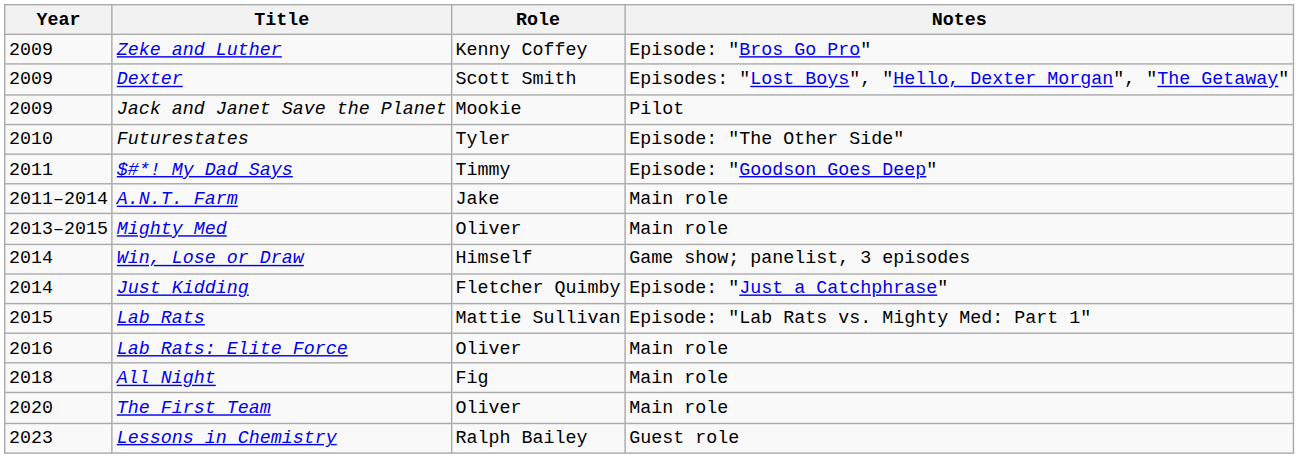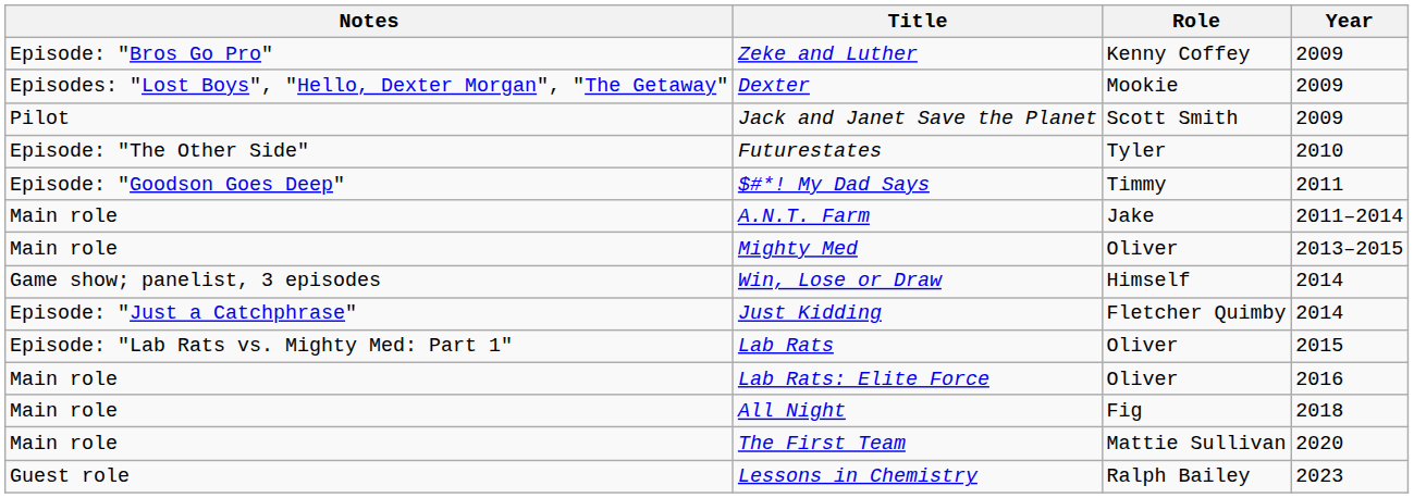 <table class="wikitable sortable">
 <tr>
-<th>Year</th>
+<th class="unsortable">Notes</th>
 <th>Title</th>
 <th>Role</th>
-<th class="unsortable">Notes</th>
+<th>Year</th>
 </tr>
 <tr>
-<td>2009</td>
+<td>Episode: "<a href='#'>Bros Go Pro</a>"</td>
 <td><em><a href='#'>Zeke and Luther</a></em></td>
 <td>Kenny Coffey</td>
-<td>Episode: "<a href='#'>Bros Go Pro</a>"</td>
+<td>2009</td>
 </tr>
 <tr>
+<td>Episodes: "<a href='#'>Lost Boys</a>", "<a href='#'>Hello, Dexter Morgan</a>", "<a href='#'>The Getaway</a>"</td>
+<td><em><a href='#'>Dexter</a></em></td>
+<td>Mookie</td>
 <td>2009</td>
-<td><em><a href='#'>Dexter</a></em></td>
-<td>Scott Smith</td>
-<td>Episodes: "<a href='#'>Lost Boys</a>", "<a href='#'>Hello, Dexter Morgan</a>", "<a href='#'>The Getaway</a>"</td>
 </tr>
 <tr>
+<td>Pilot</td>
+<td><em>Jack and Janet Save the Planet</em></td>
+<td>Scott Smith</td>
 <td>2009</td>
-<td><em>Jack and Janet Save the Planet</em></td>
-<td>Mookie</td>
-<td>Pilot</td>
 </tr>
 <tr>
-<td>2010</td>
+<td>Episode: "The Other Side"</td>
 <td><em>Futurestates</em></td>
 <td>Tyler</td>
-<td>Episode: "The Other Side"</td>
+<td>2010</td>
 </tr>
 <tr>
-<td>2011</td>
+<td>Episode: "<a href='#'>Goodson Goes Deep</a>"</td>
 <td><em><a href='#'>$#*! My Dad Says</a></em></td>
 <td>Timmy</td>
-<td>Episode: "<a href='#'>Goodson Goes Deep</a>"</td>
+<td>2011</td>
 </tr>
 <tr>
-<td>2011–2014</td>
+<td>Main role</td>
 <td><em><a href='#'>A.N.T. Farm</a></em></td>
 <td>Jake</td>
-<td>Main role</td>
+<td>2011–2014</td>
 </tr>
 <tr>
-<td>2013–2015</td>
+<td>Main role</td>
 <td><em><a href='#'>Mighty Med</a></em></td>
 <td>Oliver</td>
-<td>Main role</td>
+<td>2013–2015</td>
 </tr>
 <tr>
-<td>2014</td>
+<td>Game show; panelist, 3 episodes</td>
 <td><em><a href='#'>Win, Lose or Draw</a></em></td>
 <td>Himself</td>
-<td>Game show; panelist, 3 episodes</td>
+<td>2014</td>
 </tr>
 <tr>
-<td>2014</td>
+<td>Episode: "<a href='#'>Just a Catchphrase</a>"</td>
 <td><em><a href='#'>Just Kidding</a></em></td>
 <td>Fletcher Quimby</td>
-<td>Episode: "<a href='#'>Just a Catchphrase</a>"</td>
+<td>2014</td>
 </tr>
 <tr>
+<td>Episode: "Lab Rats vs. Mighty Med: Part 1"</td>
+<td><em><a href='#'>Lab Rats</a></em></td>
+<td>Oliver</td>
 <td>2015</td>
-<td><em><a href='#'>Lab Rats</a></em></td>
-<td>Mattie Sullivan</td>
-<td>Episode: "Lab Rats vs. Mighty Med: Part 1"</td>
 </tr>
 <tr>
-<td>2016</td>
+<td>Main role</td>
 <td><em><a href='#'>Lab Rats: Elite Force</a></em></td>
 <td>Oliver</td>
-<td>Main role</td>
+<td>2016</td>
 </tr>
 <tr>
-<td>2018</td>
+<td>Main role</td>
 <td><em><a href='#'>All Night</a></em></td>
 <td>Fig</td>
-<td>Main role</td>
+<td>2018</td>
 </tr>
 <tr>
+<td>Main role</td>
+<td><em><a href='#'>The First Team</a></em></td>
+<td>Mattie Sullivan</td>
 <td>2020</td>
-<td><em><a href='#'>The First Team</a></em></td>
-<td>Oliver</td>
-<td>Main role</td>
 </tr>
 <tr>
-<td>2023</td>
+<td>Guest role</td>
 <td><em><a href='#'>Lessons in Chemistry</a></em></td>
 <td>Ralph Bailey</td>
-<td>Guest role</td>
+<td>2023</td>
 </tr>
 </table>
